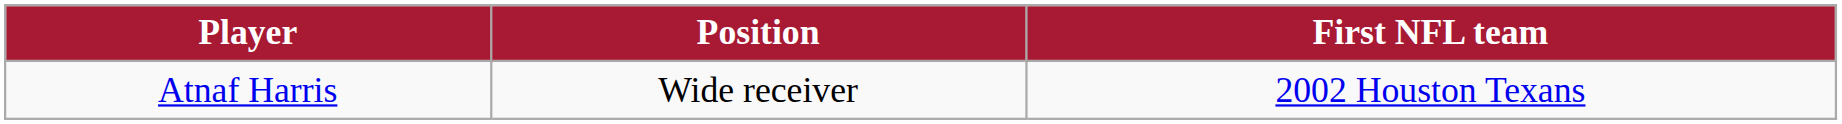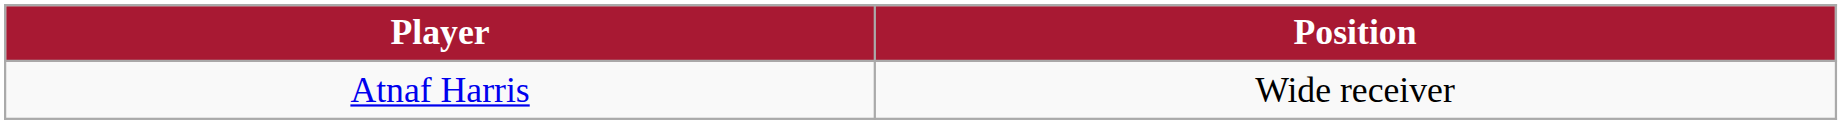 <table class="wikitable" width="65%">
 <tr align="center"  style="background:#A81933;color:#FFFFFF;">
 <td><strong>Player</strong></td>
 <td><strong>Position</strong></td>
-<td><strong>First NFL team</strong></td>
 </tr>
 <tr align="center" bgcolor="">
 <td><a href='#'>Atnaf Harris</a></td>
 <td>Wide receiver</td>
-<td><a href='#'>2002 Houston Texans</a></td>
 </tr>
 </table>
